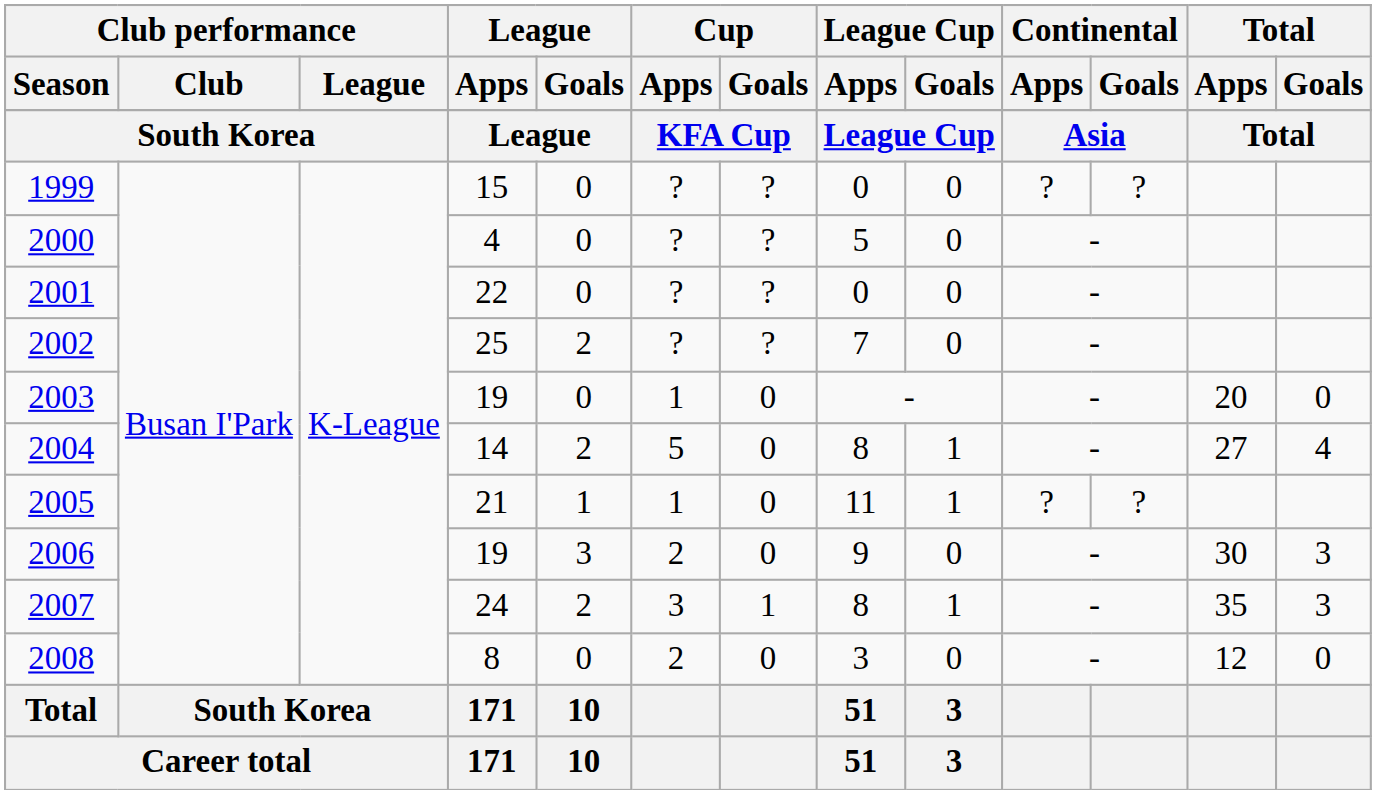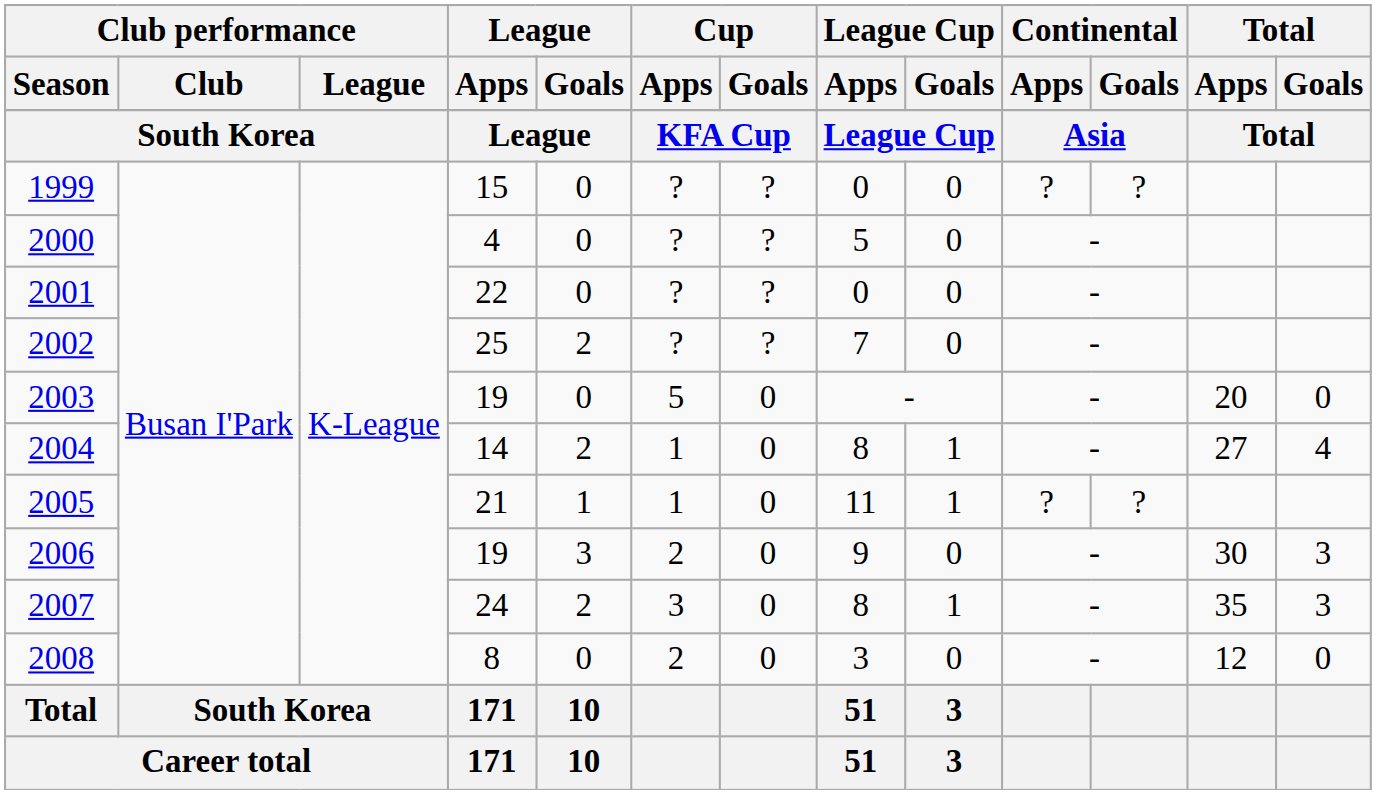 <table class="wikitable" style="text-align:center">
 <tr>
 <th colspan="3">Club performance</th>
 <th colspan="2">League</th>
 <th colspan="2">Cup</th>
 <th colspan="2">League Cup</th>
 <th colspan="2">Continental</th>
 <th colspan="2">Total</th>
 </tr>
 <tr>
 <th>Season</th>
 <th>Club</th>
 <th>League</th>
 <th>Apps</th>
 <th>Goals</th>
 <th>Apps</th>
 <th>Goals</th>
 <th>Apps</th>
 <th>Goals</th>
 <th>Apps</th>
 <th>Goals</th>
 <th>Apps</th>
 <th>Goals</th>
 </tr>
 <tr>
 </tr>
 <tr>
 <th colspan="3">South Korea</th>
 <th colspan="2">League</th>
 <th colspan="2"><a href='#'>KFA Cup</a></th>
 <th colspan="2"><a href='#'>League Cup</a></th>
 <th colspan="2"><a href='#'>Asia</a></th>
 <th colspan="2">Total</th>
 </tr>
 <tr>
 <td><a href='#'>1999</a></td>
 <td rowspan="10"><a href='#'>Busan I'Park</a></td>
 <td rowspan="10"><a href='#'>K-League</a></td>
 <td>15</td>
 <td>0</td>
 <td>?</td>
 <td>?</td>
 <td>0</td>
 <td>0</td>
 <td>?</td>
 <td>?</td>
 <td></td>
 <td></td>
 </tr>
 <tr>
 <td><a href='#'>2000</a></td>
 <td>4</td>
 <td>0</td>
 <td>?</td>
 <td>?</td>
 <td>5</td>
 <td>0</td>
 <td colspan="2">-</td>
 <td></td>
 <td></td>
 </tr>
 <tr>
 <td><a href='#'>2001</a></td>
 <td>22</td>
 <td>0</td>
 <td>?</td>
 <td>?</td>
 <td>0</td>
 <td>0</td>
 <td colspan="2">-</td>
 <td></td>
 <td></td>
 </tr>
 <tr>
 <td><a href='#'>2002</a></td>
 <td>25</td>
 <td>2</td>
 <td>?</td>
 <td>?</td>
 <td>7</td>
 <td>0</td>
 <td colspan="2">-</td>
 <td></td>
 <td></td>
 </tr>
 <tr>
 <td><a href='#'>2003</a></td>
 <td>19</td>
 <td>0</td>
-<td>1</td>
+<td>5</td>
 <td>0</td>
 <td colspan="2">-</td>
 <td colspan="2">-</td>
 <td>20</td>
 <td>0</td>
 </tr>
 <tr>
 <td><a href='#'>2004</a></td>
 <td>14</td>
 <td>2</td>
-<td>5</td>
+<td>1</td>
 <td>0</td>
 <td>8</td>
 <td>1</td>
 <td colspan="2">-</td>
 <td>27</td>
 <td>4</td>
 </tr>
 <tr>
 <td><a href='#'>2005</a></td>
 <td>21</td>
 <td>1</td>
 <td>1</td>
 <td>0</td>
 <td>11</td>
 <td>1</td>
 <td>?</td>
 <td>?</td>
 <td></td>
 <td></td>
 </tr>
 <tr>
 <td><a href='#'>2006</a></td>
 <td>19</td>
 <td>3</td>
 <td>2</td>
 <td>0</td>
 <td>9</td>
 <td>0</td>
 <td colspan="2">-</td>
 <td>30</td>
 <td>3</td>
 </tr>
 <tr>
 <td><a href='#'>2007</a></td>
 <td>24</td>
 <td>2</td>
 <td>3</td>
-<td>1</td>
+<td>0</td>
 <td>8</td>
 <td>1</td>
 <td colspan="2">-</td>
 <td>35</td>
 <td>3</td>
 </tr>
 <tr>
 <td><a href='#'>2008</a></td>
 <td>8</td>
 <td>0</td>
 <td>2</td>
 <td>0</td>
 <td>3</td>
 <td>0</td>
 <td colspan="2">-</td>
 <td>12</td>
 <td>0</td>
 </tr>
 <tr>
 <th rowspan="1">Total</th>
 <th colspan="2">South Korea</th>
 <th>171</th>
 <th>10</th>
 <th></th>
 <th></th>
 <th>51</th>
 <th>3</th>
 <th></th>
 <th></th>
 <th></th>
 <th></th>
 </tr>
 <tr>
 <th colspan="3">Career total</th>
 <th>171</th>
 <th>10</th>
 <th></th>
 <th></th>
 <th>51</th>
 <th>3</th>
 <th></th>
 <th></th>
 <th></th>
 <th></th>
 </tr>
 </table>
